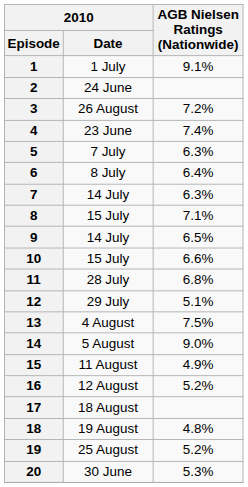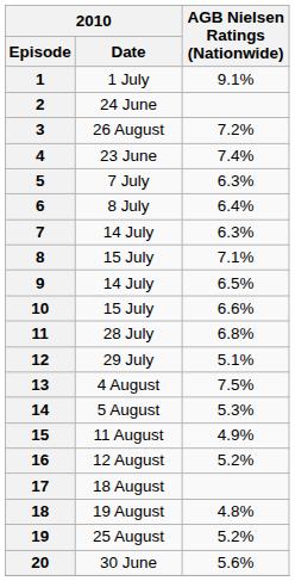 <table class=wikitable style=text-align:center>
 <tr>
 <th colspan=2>2010</th>
 <th rowspan=2 style="width:100px;">AGB Nielsen<br>Ratings<br>(Nationwide)</th>
 </tr>
 <tr>
 <th>Episode</th>
 <th style="width:100px;">Date</th>
 </tr>
 <tr>
 <th>1</th>
 <td>1 July</td>
 <td>9.1%</td>
 </tr>
 <tr>
 <th>2</th>
 <td>24 June</td>
 <td></td>
 </tr>
 <tr>
 <th>3</th>
 <td>26 August</td>
 <td>7.2%</td>
 </tr>
 <tr>
 <th>4</th>
 <td>23 June</td>
 <td>7.4%</td>
 </tr>
 <tr>
 <th>5</th>
 <td>7 July</td>
 <td>6.3%</td>
 </tr>
 <tr>
 <th>6</th>
 <td>8 July</td>
 <td>6.4%</td>
 </tr>
 <tr>
 <th>7</th>
 <td>14 July</td>
 <td>6.3%</td>
 </tr>
 <tr>
 <th>8</th>
 <td>15 July</td>
 <td>7.1%</td>
 </tr>
 <tr>
 <th>9</th>
 <td>14 July</td>
 <td>6.5%</td>
 </tr>
 <tr>
 <th>10</th>
 <td>15 July</td>
 <td>6.6%</td>
 </tr>
 <tr>
 <th>11</th>
 <td>28 July</td>
 <td>6.8%</td>
 </tr>
 <tr>
 <th>12</th>
 <td>29 July</td>
 <td>5.1%</td>
 </tr>
 <tr>
 <th>13</th>
 <td>4 August</td>
 <td>7.5%</td>
 </tr>
 <tr>
 <th>14</th>
 <td>5 August</td>
-<td>9.0%</td>
+<td>5.3%</td>
 </tr>
 <tr>
 <th>15</th>
 <td>11 August</td>
 <td>4.9%</td>
 </tr>
 <tr>
 <th>16</th>
 <td>12 August</td>
 <td>5.2%</td>
 </tr>
 <tr>
 <th>17</th>
 <td>18 August</td>
 <td></td>
 </tr>
 <tr>
 <th>18</th>
 <td>19 August</td>
 <td>4.8%</td>
 </tr>
 <tr>
 <th>19</th>
 <td>25 August</td>
 <td>5.2%</td>
 </tr>
 <tr>
 <th>20</th>
 <td>30 June</td>
-<td>5.3%</td>
+<td>5.6%</td>
 </tr>
 <tr>
 </tr>
 </table>
